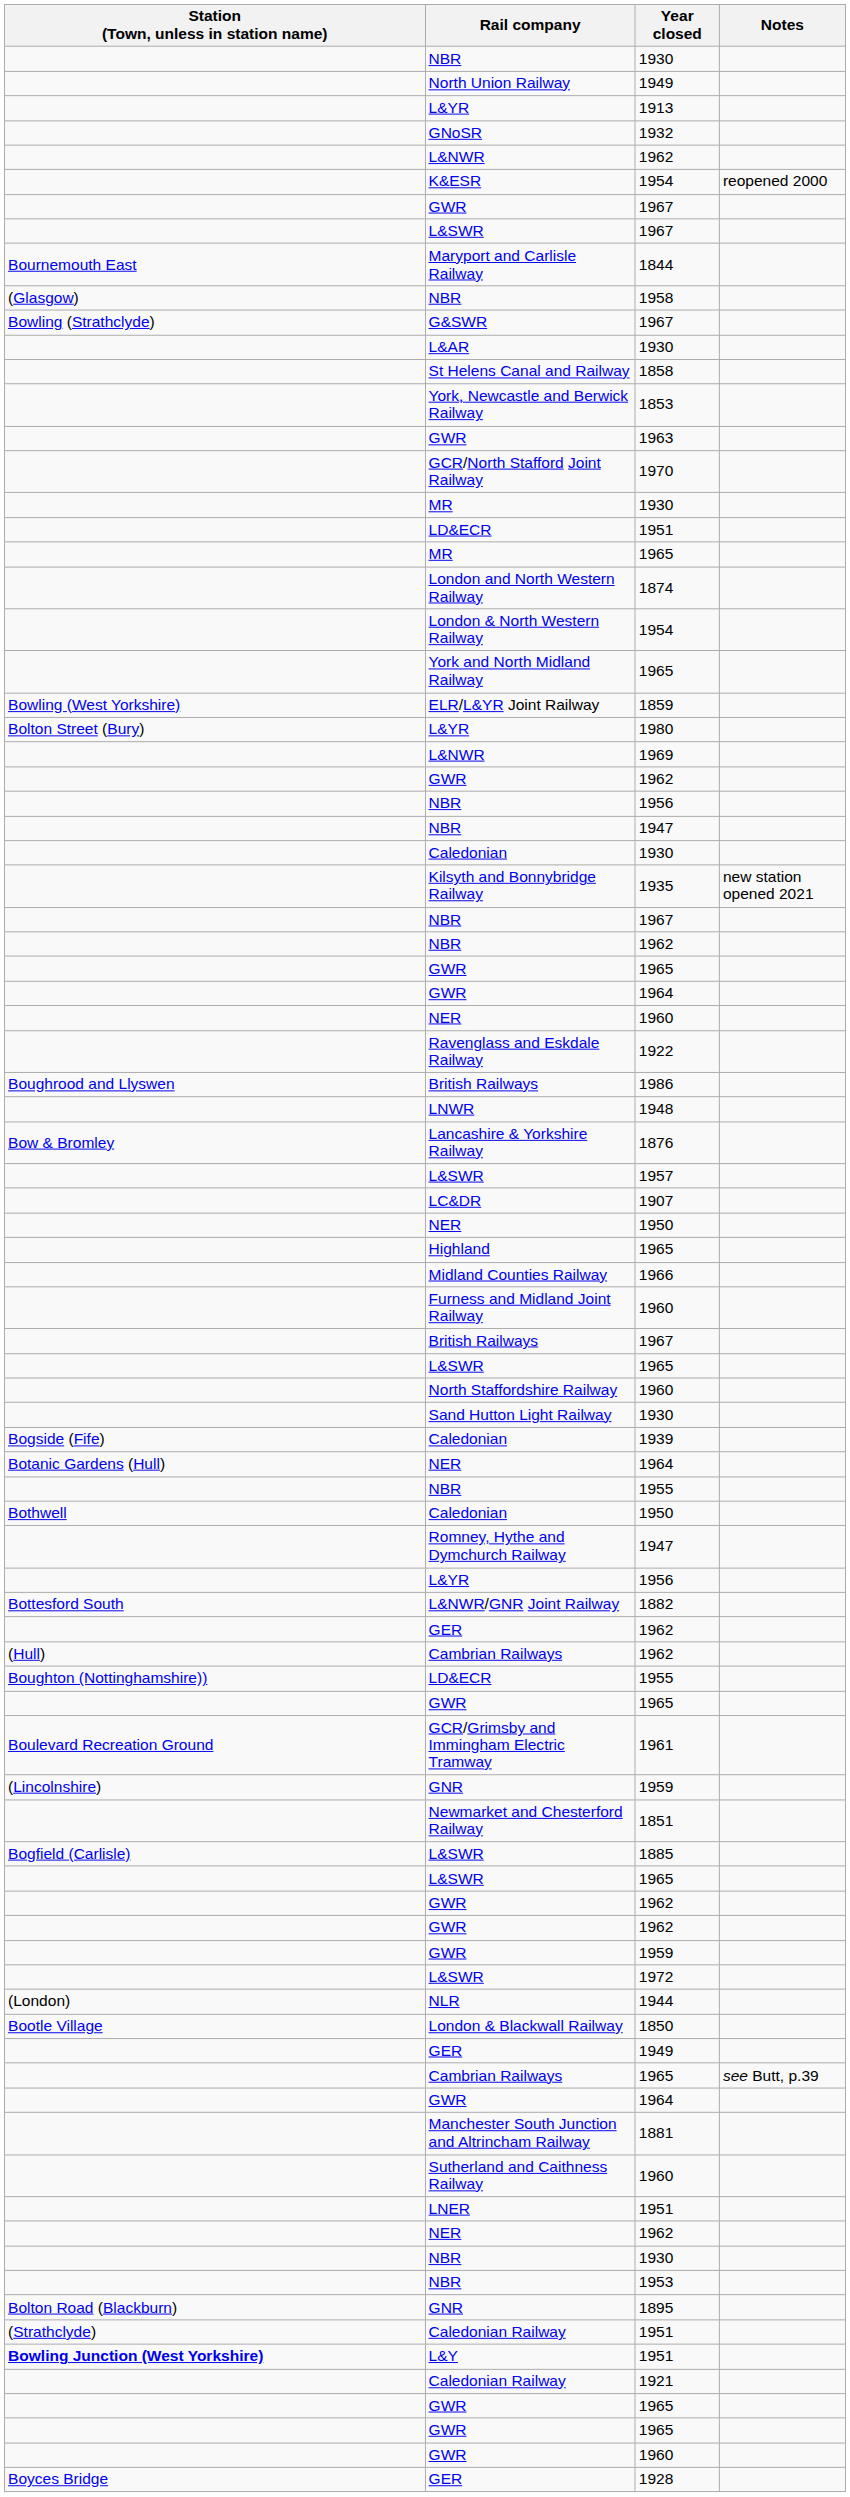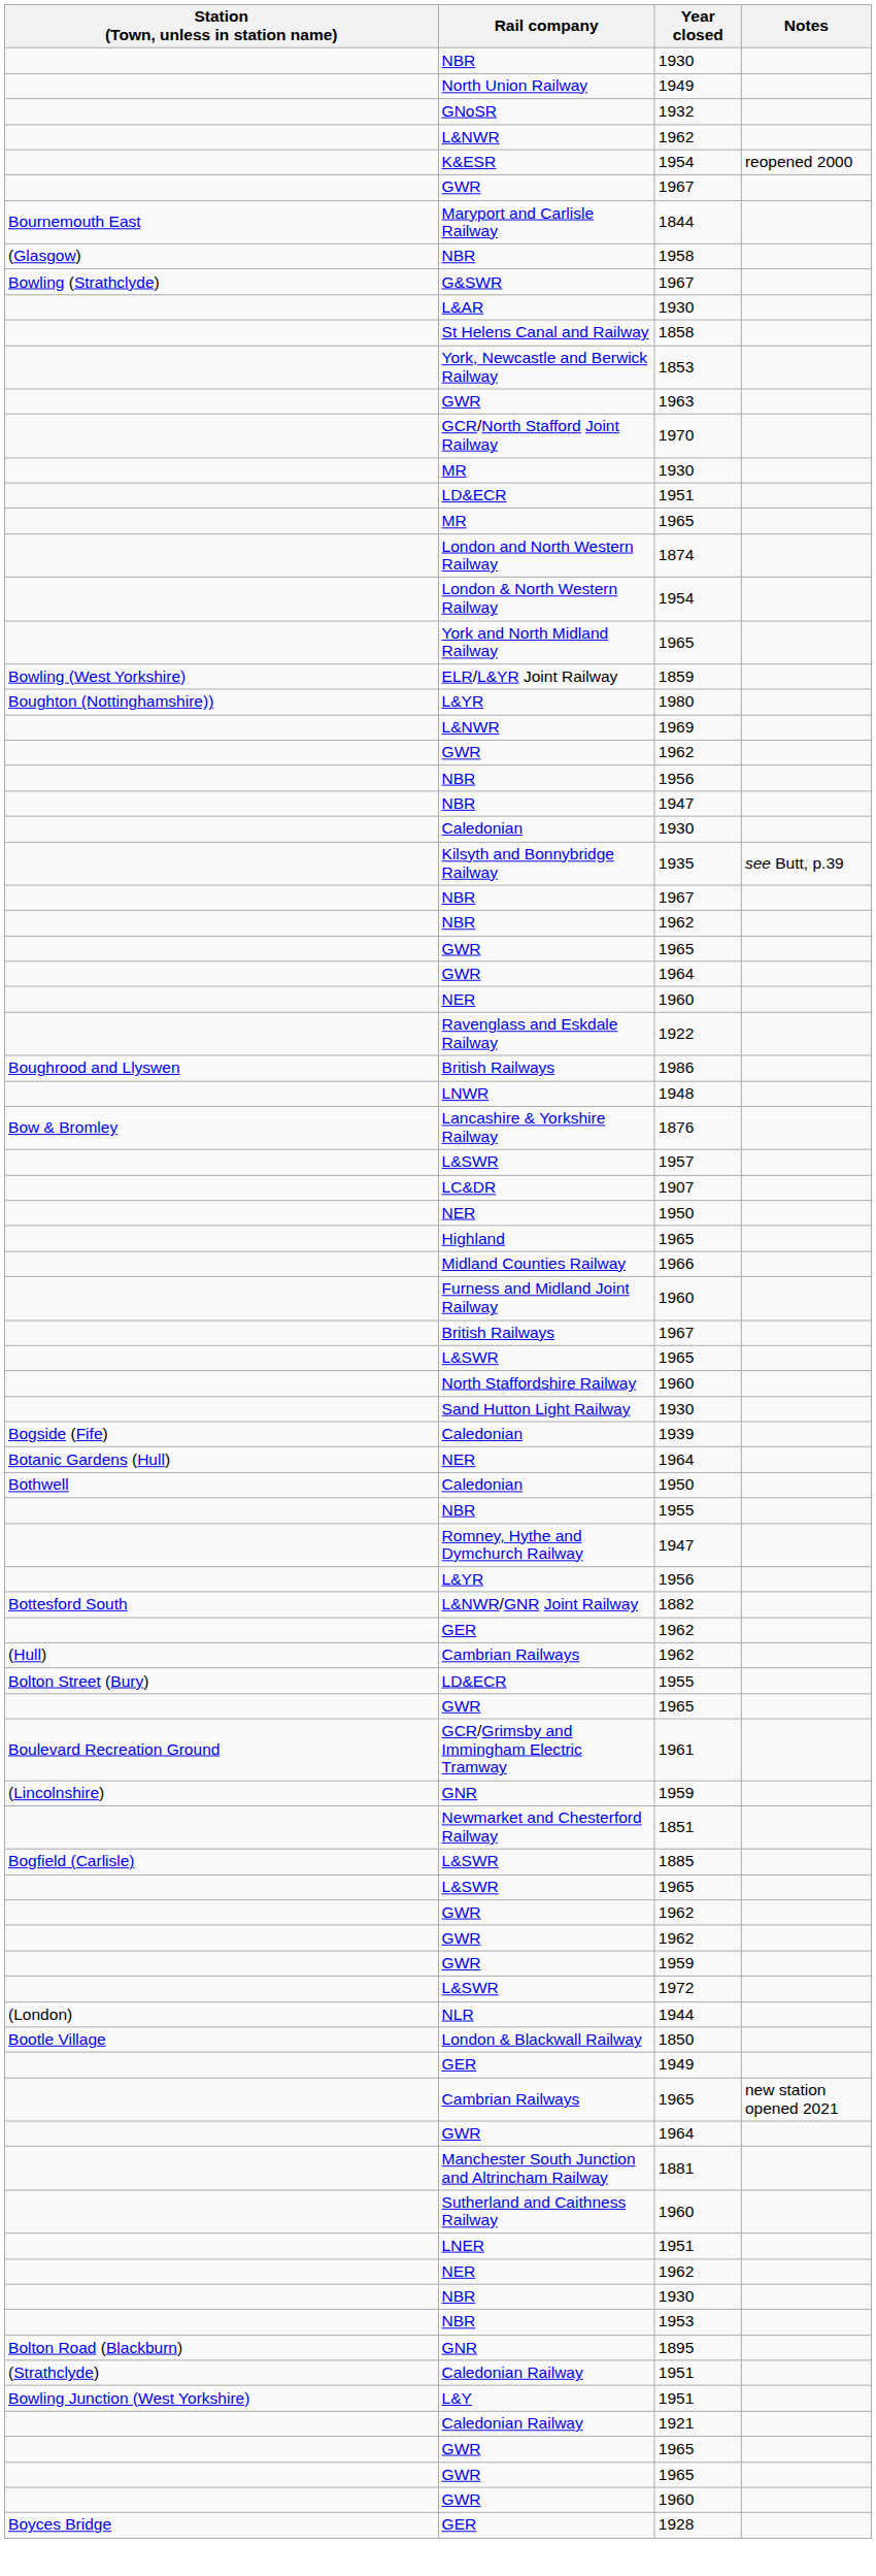 <table class="wikitable sortable">
 <tr>
 <th style="width:50%">Station<br>(Town, unless in station name)</th>
 <th style="width:25%">Rail company</th>
 <th style="width:10%">Year closed</th>
 <th style="width:20%">Notes</th>
 </tr>
 <tr>
 <td></td>
 <td><a href='#'>NBR</a></td>
 <td>1930</td>
 <td></td>
 </tr>
 <tr>
 <td></td>
 <td><a href='#'>North Union Railway</a></td>
 <td>1949</td>
-<td></td>
-</tr>
-<tr>
-<td></td>
-<td><a href='#'>L&YR</a></td>
-<td>1913</td>
 <td></td>
 </tr>
 <tr>
 <td></td>
 <td><a href='#'>GNoSR</a></td>
 <td>1932</td>
 <td></td>
 </tr>
 <tr>
 <td></td>
 <td><a href='#'>L&NWR</a></td>
 <td>1962</td>
 </tr>
 <tr>
 <td></td>
 <td><a href='#'>K&ESR</a></td>
 <td>1954</td>
 <td>reopened 2000</td>
 </tr>
 <tr>
 <td></td>
 <td><a href='#'>GWR</a></td>
-<td>1967</td>
-<td></td>
-</tr>
-<tr>
-<td></td>
-<td><a href='#'>L&SWR</a></td>
 <td>1967</td>
 <td></td>
 </tr>
 <tr>
 <td><a href='#'>Bournemouth East</a></td>
 <td><a href='#'>Maryport and Carlisle Railway</a></td>
 <td>1844</td>
 <td></td>
 </tr>
 <tr>
 <td> (<a href='#'>Glasgow</a>)</td>
 <td><a href='#'>NBR</a></td>
 <td>1958</td>
 <td></td>
 </tr>
 <tr>
 <td><a href='#'>Bowling</a> (<a href='#'>Strathclyde</a>)</td>
 <td><a href='#'>G&SWR</a></td>
 <td>1967</td>
 <td></td>
 </tr>
 <tr>
 <td></td>
 <td><a href='#'>L&AR</a></td>
 <td>1930</td>
 <td></td>
 </tr>
 <tr>
 <td></td>
 <td><a href='#'>St Helens Canal and Railway</a></td>
 <td>1858</td>
 <td></td>
 </tr>
 <tr>
 <td></td>
 <td><a href='#'>York, Newcastle and Berwick Railway</a></td>
 <td>1853</td>
 <td></td>
 </tr>
 <tr>
 <td></td>
 <td><a href='#'>GWR</a></td>
 <td>1963</td>
 <td></td>
 </tr>
 <tr>
 <td></td>
 <td><a href='#'>GCR</a>/<a href='#'>North Stafford</a> <a href='#'>Joint Railway</a></td>
 <td>1970</td>
 <td></td>
 </tr>
 <tr>
 <td></td>
 <td><a href='#'>MR</a></td>
 <td>1930</td>
 <td></td>
 </tr>
 <tr>
 <td></td>
 <td><a href='#'>LD&ECR</a></td>
 <td>1951</td>
 <td></td>
 </tr>
 <tr>
 <td></td>
 <td><a href='#'>MR</a></td>
 <td>1965</td>
 <td></td>
 </tr>
 <tr>
 <td></td>
 <td><a href='#'>London and North Western Railway</a></td>
 <td>1874</td>
 <td></td>
 </tr>
 <tr>
 <td></td>
 <td><a href='#'>London & North Western Railway</a></td>
 <td>1954</td>
 <td></td>
 </tr>
 <tr>
 <td></td>
 <td><a href='#'>York and North Midland Railway</a></td>
 <td>1965</td>
 <td></td>
 </tr>
 <tr>
 <td><a href='#'>Bowling (West Yorkshire)</a></td>
 <td><a href='#'>ELR</a>/<a href='#'>L&YR</a> Joint Railway</td>
 <td>1859</td>
 <td></td>
 </tr>
 <tr>
-<td><a href='#'>Bolton Street</a> (<a href='#'>Bury</a>)</td>
+<td><a href='#'>Boughton (Nottinghamshire))</a></td>
 <td><a href='#'>L&YR</a></td>
 <td>1980</td>
 <td></td>
 </tr>
 <tr>
 <td></td>
 <td><a href='#'>L&NWR</a></td>
 <td>1969</td>
 <td></td>
 </tr>
 <tr>
 <td></td>
 <td><a href='#'>GWR</a></td>
 <td>1962</td>
 <td></td>
 </tr>
 <tr>
 <td></td>
 <td><a href='#'>NBR</a></td>
 <td>1956</td>
 <td></td>
 </tr>
 <tr>
 <td></td>
 <td><a href='#'>NBR</a></td>
 <td>1947</td>
 <td></td>
 </tr>
 <tr>
 <td></td>
 <td><a href='#'>Caledonian</a></td>
 <td>1930</td>
 <td></td>
 </tr>
 <tr>
 <td></td>
 <td><a href='#'>Kilsyth and Bonnybridge Railway</a></td>
 <td>1935</td>
-<td>new station opened 2021</td>
+<td><em>see</em> Butt, p.39</td>
 </tr>
 <tr>
 <td></td>
 <td><a href='#'>NBR</a></td>
 <td>1967</td>
 <td></td>
 </tr>
 <tr>
 <td></td>
 <td><a href='#'>NBR</a></td>
 <td>1962</td>
 <td></td>
 </tr>
 <tr>
 <td></td>
 <td><a href='#'>GWR</a></td>
 <td>1965</td>
 <td></td>
 </tr>
 <tr>
 <td></td>
 <td><a href='#'>GWR</a></td>
 <td>1964</td>
 <td></td>
 </tr>
 <tr>
 <td></td>
 <td><a href='#'>NER</a></td>
 <td>1960</td>
 <td></td>
 </tr>
 <tr>
 <td></td>
 <td><a href='#'>Ravenglass and Eskdale Railway</a></td>
 <td>1922</td>
 <td></td>
 </tr>
 <tr>
 <td><a href='#'>Boughrood and Llyswen</a></td>
 <td><a href='#'>British Railways</a></td>
 <td>1986</td>
 <td></td>
 </tr>
 <tr>
 <td></td>
 <td><a href='#'>LNWR</a></td>
 <td>1948</td>
 <td></td>
 </tr>
 <tr>
 <td><a href='#'>Bow & Bromley</a></td>
 <td><a href='#'>Lancashire & Yorkshire Railway</a></td>
 <td>1876</td>
 <td></td>
 </tr>
 <tr>
 <td></td>
 <td><a href='#'>L&SWR</a></td>
 <td>1957</td>
 <td></td>
 </tr>
 <tr>
 <td></td>
 <td><a href='#'>LC&DR</a></td>
 <td>1907</td>
 <td></td>
 </tr>
 <tr>
 <td></td>
 <td><a href='#'>NER</a></td>
 <td>1950</td>
 <td></td>
 </tr>
 <tr>
 <td></td>
 <td><a href='#'>Highland</a></td>
 <td>1965</td>
 <td></td>
 </tr>
 <tr>
 <td></td>
 <td><a href='#'>Midland Counties Railway</a></td>
 <td>1966</td>
 <td></td>
 </tr>
 <tr>
 <td></td>
 <td><a href='#'>Furness and Midland Joint Railway</a></td>
 <td>1960</td>
 <td></td>
 </tr>
 <tr>
 <td></td>
 <td><a href='#'>British Railways</a></td>
 <td>1967</td>
 <td></td>
 </tr>
 <tr>
 <td></td>
 <td><a href='#'>L&SWR</a></td>
 <td>1965</td>
 <td></td>
 </tr>
 <tr>
 <td></td>
 <td><a href='#'>North Staffordshire Railway</a></td>
 <td>1960</td>
 <td></td>
 </tr>
 <tr>
 <td></td>
 <td><a href='#'>Sand Hutton Light Railway</a></td>
 <td>1930</td>
 <td></td>
 </tr>
 <tr>
 <td><a href='#'>Bogside</a> (<a href='#'>Fife</a>)</td>
 <td><a href='#'>Caledonian</a></td>
 <td>1939</td>
 <td></td>
 </tr>
 <tr>
 <td><a href='#'>Botanic Gardens</a> (<a href='#'>Hull</a>)</td>
 <td><a href='#'>NER</a></td>
 <td>1964</td>
 <td></td>
 </tr>
 <tr>
+<td><a href='#'>Bothwell</a></td>
+<td><a href='#'>Caledonian</a></td>
+<td>1950</td>
+<td></td>
+</tr>
+<tr>
 <td></td>
 <td><a href='#'>NBR</a></td>
 <td>1955</td>
-<td></td>
-</tr>
-<tr>
-<td><a href='#'>Bothwell</a></td>
-<td><a href='#'>Caledonian</a></td>
-<td>1950</td>
 <td></td>
 </tr>
 <tr>
 <td></td>
 <td><a href='#'>Romney, Hythe and Dymchurch Railway</a></td>
 <td>1947</td>
 <td></td>
 </tr>
 <tr>
 <td></td>
 <td><a href='#'>L&YR</a></td>
 <td>1956</td>
 <td></td>
 </tr>
 <tr>
 <td><a href='#'>Bottesford South</a></td>
 <td><a href='#'>L&NWR</a>/<a href='#'>GNR</a> <a href='#'>Joint Railway</a></td>
 <td>1882</td>
 <td></td>
 </tr>
 <tr>
 <td></td>
 <td><a href='#'>GER</a></td>
 <td>1962</td>
 <td></td>
 </tr>
 <tr>
 <td> (<a href='#'>Hull</a>)</td>
 <td><a href='#'>Cambrian Railways</a></td>
 <td>1962</td>
 <td></td>
 </tr>
 <tr>
-<td><a href='#'>Boughton (Nottinghamshire))</a></td>
+<td><a href='#'>Bolton Street</a> (<a href='#'>Bury</a>)</td>
 <td><a href='#'>LD&ECR</a></td>
 <td>1955</td>
 <td></td>
 </tr>
 <tr>
 <td></td>
 <td><a href='#'>GWR</a></td>
 <td>1965</td>
 <td></td>
 </tr>
 <tr>
 <td><a href='#'>Boulevard Recreation Ground</a></td>
 <td><a href='#'>GCR</a>/<a href='#'>Grimsby and Immingham Electric Tramway</a></td>
 <td>1961</td>
 <td></td>
 </tr>
 <tr>
 <td> (<a href='#'>Lincolnshire</a>)</td>
 <td><a href='#'>GNR</a></td>
 <td>1959</td>
 <td></td>
 </tr>
 <tr>
 <td></td>
 <td><a href='#'>Newmarket and Chesterford Railway</a></td>
 <td>1851</td>
 <td></td>
 </tr>
 <tr>
 <td><a href='#'>Bogfield (Carlisle)</a></td>
 <td><a href='#'>L&SWR</a></td>
 <td>1885</td>
 <td></td>
 </tr>
 <tr>
 <td></td>
 <td><a href='#'>L&SWR</a></td>
 <td>1965</td>
 <td></td>
 </tr>
 <tr>
 <td></td>
 <td><a href='#'>GWR</a></td>
 <td>1962</td>
 <td></td>
 </tr>
 <tr>
 <td></td>
 <td><a href='#'>GWR</a></td>
 <td>1962</td>
 <td></td>
 </tr>
 <tr>
 <td></td>
 <td><a href='#'>GWR</a></td>
 <td>1959</td>
 <td></td>
 </tr>
 <tr>
 <td></td>
 <td><a href='#'>L&SWR</a></td>
 <td>1972</td>
 <td></td>
 </tr>
 <tr>
 <td> (London)</td>
 <td><a href='#'>NLR</a></td>
 <td>1944</td>
 <td></td>
 </tr>
 <tr>
 <td><a href='#'>Bootle Village</a></td>
 <td><a href='#'>London & Blackwall Railway</a></td>
 <td>1850</td>
 <td></td>
 </tr>
 <tr>
 <td></td>
 <td><a href='#'>GER</a></td>
 <td>1949</td>
 <td></td>
 </tr>
 <tr>
 <td></td>
 <td><a href='#'>Cambrian Railways</a></td>
 <td>1965</td>
-<td><em>see</em> Butt, p.39</td>
+<td>new station opened 2021</td>
 </tr>
 <tr>
 <td></td>
 <td><a href='#'>GWR</a></td>
 <td>1964</td>
 <td></td>
 </tr>
 <tr>
 <td></td>
 <td><a href='#'>Manchester South Junction and Altrincham Railway</a></td>
 <td>1881</td>
 <td></td>
 </tr>
 <tr>
 <td></td>
 <td><a href='#'>Sutherland and Caithness Railway</a></td>
 <td>1960</td>
 <td></td>
 </tr>
 <tr>
 <td></td>
 <td><a href='#'>LNER</a></td>
 <td>1951</td>
 <td></td>
 </tr>
 <tr>
 <td></td>
 <td><a href='#'>NER</a></td>
 <td>1962</td>
 <td></td>
 </tr>
 <tr>
 <td></td>
 <td><a href='#'>NBR</a></td>
 <td>1930</td>
 <td></td>
 </tr>
 <tr>
 <td></td>
 <td><a href='#'>NBR</a></td>
 <td>1953</td>
 <td></td>
 </tr>
 <tr>
 <td><a href='#'>Bolton Road</a> (<a href='#'>Blackburn</a>)</td>
 <td><a href='#'>GNR</a></td>
 <td>1895</td>
 <td></td>
 </tr>
 <tr>
 <td> (<a href='#'>Strathclyde</a>)</td>
 <td><a href='#'>Caledonian Railway</a></td>
 <td>1951</td>
 <td></td>
 </tr>
 <tr>
-<td><strong><a href='#'>Bowling Junction (West Yorkshire)</a></strong></td>
+<td><a href='#'>Bowling Junction (West Yorkshire)</a></td>
 <td><a href='#'>L&Y</a></td>
 <td>1951</td>
 <td></td>
 </tr>
 <tr>
 <td></td>
 <td><a href='#'>Caledonian Railway</a></td>
 <td>1921</td>
 <td></td>
 </tr>
 <tr>
 <td></td>
 <td><a href='#'>GWR</a></td>
 <td>1965</td>
 <td></td>
 </tr>
 <tr>
 <td></td>
 <td><a href='#'>GWR</a></td>
 <td>1965</td>
 <td></td>
 </tr>
 <tr>
 <td></td>
 <td><a href='#'>GWR</a></td>
 <td>1960</td>
 <td></td>
 </tr>
 <tr>
 <td><a href='#'>Boyces Bridge</a></td>
 <td><a href='#'>GER</a></td>
 <td>1928</td>
 <td></td>
 </tr>
 </table>
